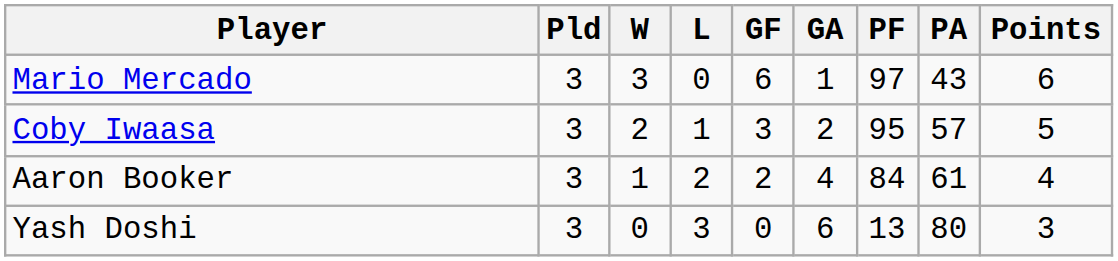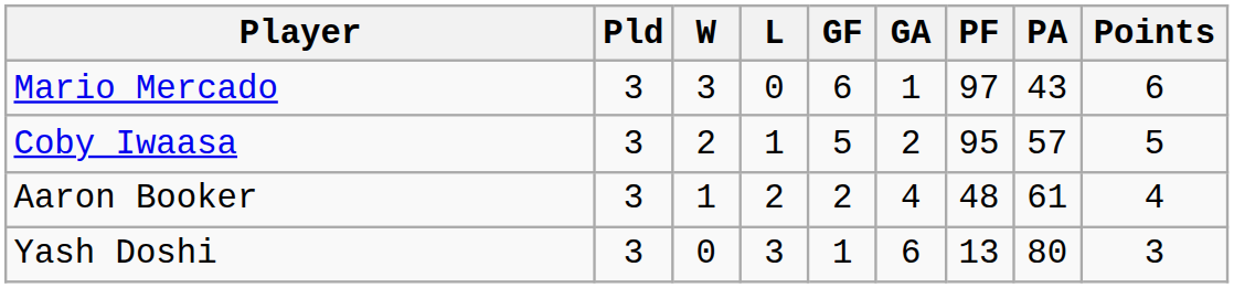 <table class=wikitable style="text-align:center">
 <tr>
 <th width=220>Player</th>
 <th width=20>Pld</th>
 <th width=20>W</th>
 <th width=20>L</th>
 <th width=20>GF</th>
 <th width=20>GA</th>
 <th width=20>PF</th>
 <th width=20>PA</th>
 <th width=50>Points</th>
 </tr>
 <tr>
 <td align=left> <a href='#'>Mario Mercado</a></td>
 <td>3</td>
 <td>3</td>
 <td>0</td>
 <td>6</td>
 <td>1</td>
 <td>97</td>
 <td>43</td>
 <td>6</td>
 </tr>
 <tr>
 <td align=left> <a href='#'>Coby Iwaasa</a></td>
 <td>3</td>
 <td>2</td>
 <td>1</td>
-<td>3</td>
+<td>5</td>
 <td>2</td>
 <td>95</td>
 <td>57</td>
 <td>5</td>
 </tr>
 <tr>
 <td align=left> Aaron Booker</td>
 <td>3</td>
 <td>1</td>
 <td>2</td>
 <td>2</td>
 <td>4</td>
-<td>84</td>
+<td>48</td>
 <td>61</td>
 <td>4</td>
 </tr>
 <tr>
 <td align=left> Yash Doshi</td>
 <td>3</td>
 <td>0</td>
 <td>3</td>
-<td>0</td>
+<td>1</td>
 <td>6</td>
 <td>13</td>
 <td>80</td>
 <td>3</td>
 </tr>
 </table>
